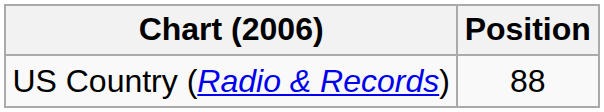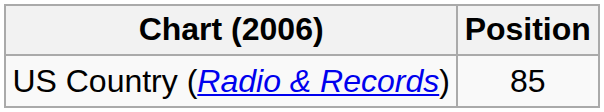 <table class="wikitable">
 <tr>
 <th>Chart (2006)</th>
 <th>Position</th>
 </tr>
 <tr>
 <td>US Country (<em><a href='#'>Radio & Records</a></em>)</td>
-<td align="center">88</td>
+<td align="center">85</td>
 </tr>
 </table>
